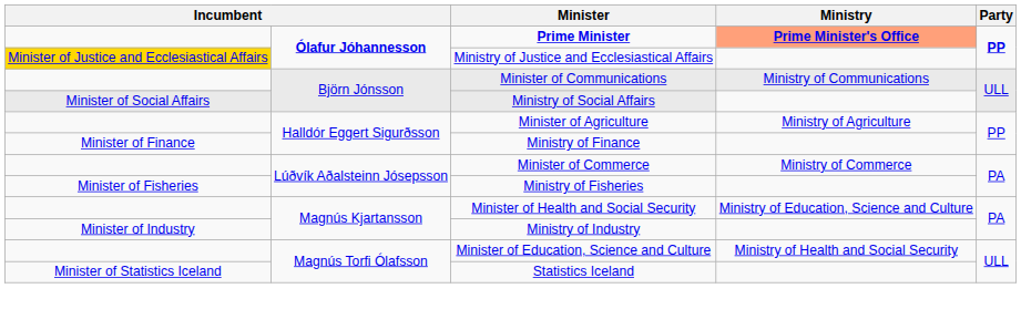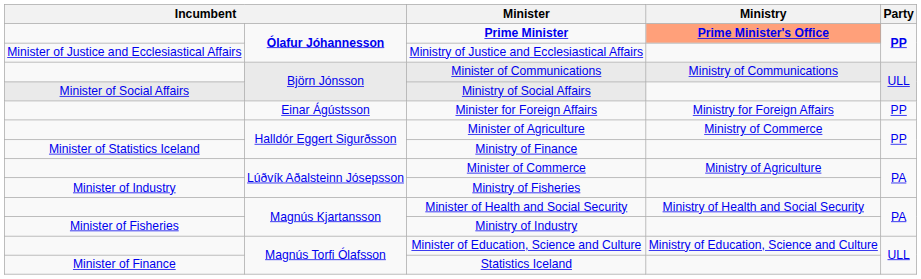 <table class="wikitable" style="text-align: center;">
 <tr>
 <th colspan=2>Incumbent</th>
 <th>Minister</th>
 <th>Ministry</th>
 <th>Party</th>
 </tr>
 <tr>
 <td></td>
 <td rowspan=2><strong><a href='#'>Ólafur Jóhannesson</a></strong></td>
 <td><strong><a href='#'>Prime Minister</a><br></strong></td>
 <td style="background: lightsalmon;"><strong><a href='#'>Prime Minister's Office</a><br></strong></td>
 <td rowspan=2><strong><a href='#'>PP</a></strong></td>
 </tr>
 <tr>
-<td style="background: gold;"><a href='#'>Minister of Justice and Ecclesiastical Affairs</a><br></td>
+<td><a href='#'>Minister of Justice and Ecclesiastical Affairs</a><br></td>
 <td><a href='#'>Ministry of Justice and Ecclesiastical Affairs</a><br></td>
 </tr>
 <tr>
 <td></td>
 <td rowspan=2 style="background-color: #EAEAEA;"><a href='#'>Björn Jónsson</a></td>
 <td style="background-color: #EAEAEA;"><a href='#'>Minister of Communications</a><br></td>
 <td style="background-color: #EAEAEA;"><a href='#'>Ministry of Communications</a><br></td>
 <td rowspan=2 style="background-color: #EAEAEA;"><a href='#'>ULL</a></td>
 </tr>
 <tr>
 <td style="background-color: #EAEAEA;"><a href='#'>Minister of Social Affairs</a><br></td>
 <td style="background-color: #EAEAEA;"><a href='#'>Ministry of Social Affairs</a><br></td>
 </tr>
 <tr>
 <td></td>
+<td><a href='#'>Einar Ágústsson</a></td>
+<td><a href='#'>Minister for Foreign Affairs</a><br></td>
+<td><a href='#'>Ministry for Foreign Affairs</a><br></td>
+<td><a href='#'>PP</a></td>
+</tr>
+<tr>
+<td></td>
 <td rowspan=2><a href='#'>Halldór Eggert Sigurðsson</a></td>
 <td><a href='#'>Minister of Agriculture</a><br></td>
-<td><a href='#'>Ministry of Agriculture</a><br></td>
+<td><a href='#'>Ministry of Commerce</a><br></td>
 <td rowspan=2><a href='#'>PP</a></td>
 </tr>
 <tr>
-<td><a href='#'>Minister of Finance</a><br></td>
+<td><a href='#'>Minister of Statistics Iceland</a><br></td>
 <td><a href='#'>Ministry of Finance</a><br></td>
 </tr>
 <tr>
 <td></td>
 <td rowspan=2><a href='#'>Lúðvík Aðalsteinn Jósepsson</a></td>
 <td><a href='#'>Minister of Commerce</a><br></td>
-<td><a href='#'>Ministry of Commerce</a><br></td>
+<td><a href='#'>Ministry of Agriculture</a><br></td>
 <td rowspan=2><a href='#'>PA</a></td>
 </tr>
 <tr>
-<td><a href='#'>Minister of Fisheries</a><br></td>
+<td><a href='#'>Minister of Industry</a><br></td>
 <td><a href='#'>Ministry of Fisheries</a><br></td>
 </tr>
 <tr>
 <td></td>
 <td rowspan=2><a href='#'>Magnús Kjartansson</a></td>
 <td><a href='#'>Minister of Health and Social Security</a><br></td>
-<td><a href='#'>Ministry of Education, Science and Culture</a><br></td>
+<td><a href='#'>Ministry of Health and Social Security</a><br></td>
 <td rowspan=2><a href='#'>PA</a></td>
 </tr>
 <tr>
-<td><a href='#'>Minister of Industry</a><br></td>
+<td><a href='#'>Minister of Fisheries</a><br></td>
 <td><a href='#'>Ministry of Industry</a><br></td>
 </tr>
 <tr>
 <td></td>
 <td rowspan=2><a href='#'>Magnús Torfi Ólafsson</a></td>
 <td><a href='#'>Minister of Education, Science and Culture</a><br></td>
-<td><a href='#'>Ministry of Health and Social Security</a><br></td>
+<td><a href='#'>Ministry of Education, Science and Culture</a><br></td>
 <td rowspan=2><a href='#'>ULL</a></td>
 </tr>
 <tr>
-<td><a href='#'>Minister of Statistics Iceland</a><br></td>
+<td><a href='#'>Minister of Finance</a><br></td>
 <td><a href='#'>Statistics Iceland</a><br></td>
 </tr>
 </table>
